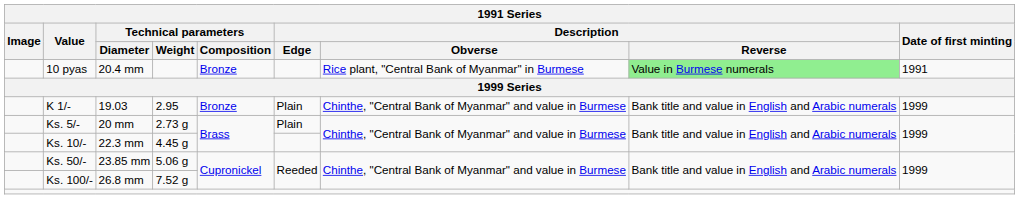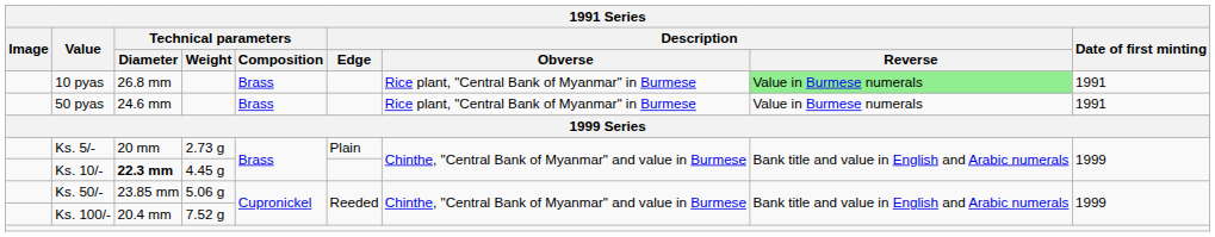 <table class="wikitable" style="font-size: 90%">
 <tr>
 <th colspan="9">1991 Series</th>
 </tr>
 <tr>
 <th rowspan="2">Image</th>
 <th rowspan="2">Value</th>
 <th colspan="3">Technical parameters</th>
 <th colspan="3">Description</th>
 <th rowspan="2">Date of first minting</th>
 </tr>
 <tr>
 <th>Diameter</th>
 <th>Weight</th>
 <th>Composition</th>
 <th>Edge</th>
 <th>Obverse</th>
 <th>Reverse</th>
 </tr>
 <tr>
 <td align="centre"></td>
 <td>10 pyas</td>
-<td>20.4 mm</td>
+<td>26.8 mm</td>
 <td></td>
-<td><a href='#'>Bronze</a></td>
+<td><a href='#'>Brass</a></td>
 <td></td>
 <td><a href='#'>Rice</a> plant, "Central Bank of Myanmar" in <a href='#'>Burmese</a></td>
 <td style="background: lightgreen;">Value in <a href='#'>Burmese</a> numerals</td>
 <td>1991</td>
 </tr>
 <tr>
-<th colspan="9">1999 Series</th>
+<td align="centre"></td>
+<td>50 pyas</td>
+<td>24.6 mm</td>
+<td></td>
+<td><a href='#'>Brass</a></td>
+<td></td>
+<td><a href='#'>Rice</a> plant, "Central Bank of Myanmar" in <a href='#'>Burmese</a></td>
+<td>Value in <a href='#'>Burmese</a> numerals</td>
+<td>1991</td>
 </tr>
 <tr>
-<td align="centre"></td>
-<td>K 1/-</td>
-<td>19.03</td>
-<td>2.95</td>
-<td><a href='#'>Bronze</a></td>
-<td>Plain</td>
-<td><a href='#'>Chinthe</a>, "Central Bank of Myanmar" and value in <a href='#'>Burmese</a></td>
-<td>Bank title and value in <a href='#'>English</a> and <a href='#'>Arabic numerals</a></td>
-<td>1999</td>
+<th colspan="9">1999 Series</th>
 </tr>
 <tr>
 <td align="centre"></td>
 <td>Ks. 5/-</td>
 <td>20 mm</td>
 <td>2.73 g</td>
 <td rowspan="2"><a href='#'>Brass</a></td>
 <td>Plain</td>
 <td rowspan="2"><a href='#'>Chinthe</a>, "Central Bank of Myanmar" and value in <a href='#'>Burmese</a></td>
 <td rowspan="2">Bank title and value in <a href='#'>English</a> and <a href='#'>Arabic numerals</a></td>
 <td rowspan="2">1999</td>
 </tr>
 <tr>
 <td align="centre"></td>
 <td>Ks. 10/-</td>
-<td>22.3 mm</td>
+<td><strong>22.3 mm</strong></td>
 <td>4.45 g</td>
 <td></td>
 </tr>
 <tr>
 <td align="centre"></td>
 <td>Ks. 50/-</td>
 <td>23.85 mm</td>
 <td>5.06 g</td>
 <td rowspan="2"><a href='#'>Cupronickel</a></td>
 <td rowspan="2">Reeded</td>
 <td rowspan="2"><a href='#'>Chinthe</a>, "Central Bank of Myanmar" and value in <a href='#'>Burmese</a></td>
 <td rowspan="2">Bank title and value in <a href='#'>English</a> and <a href='#'>Arabic numerals</a></td>
 <td rowspan="2">1999</td>
 </tr>
 <tr>
 <td align="centre"></td>
 <td>Ks. 100/-</td>
-<td>26.8 mm</td>
+<td>20.4 mm</td>
 <td>7.52 g</td>
 </tr>
 <tr>
 <td colspan="9"></td>
 </tr>
 </table>
